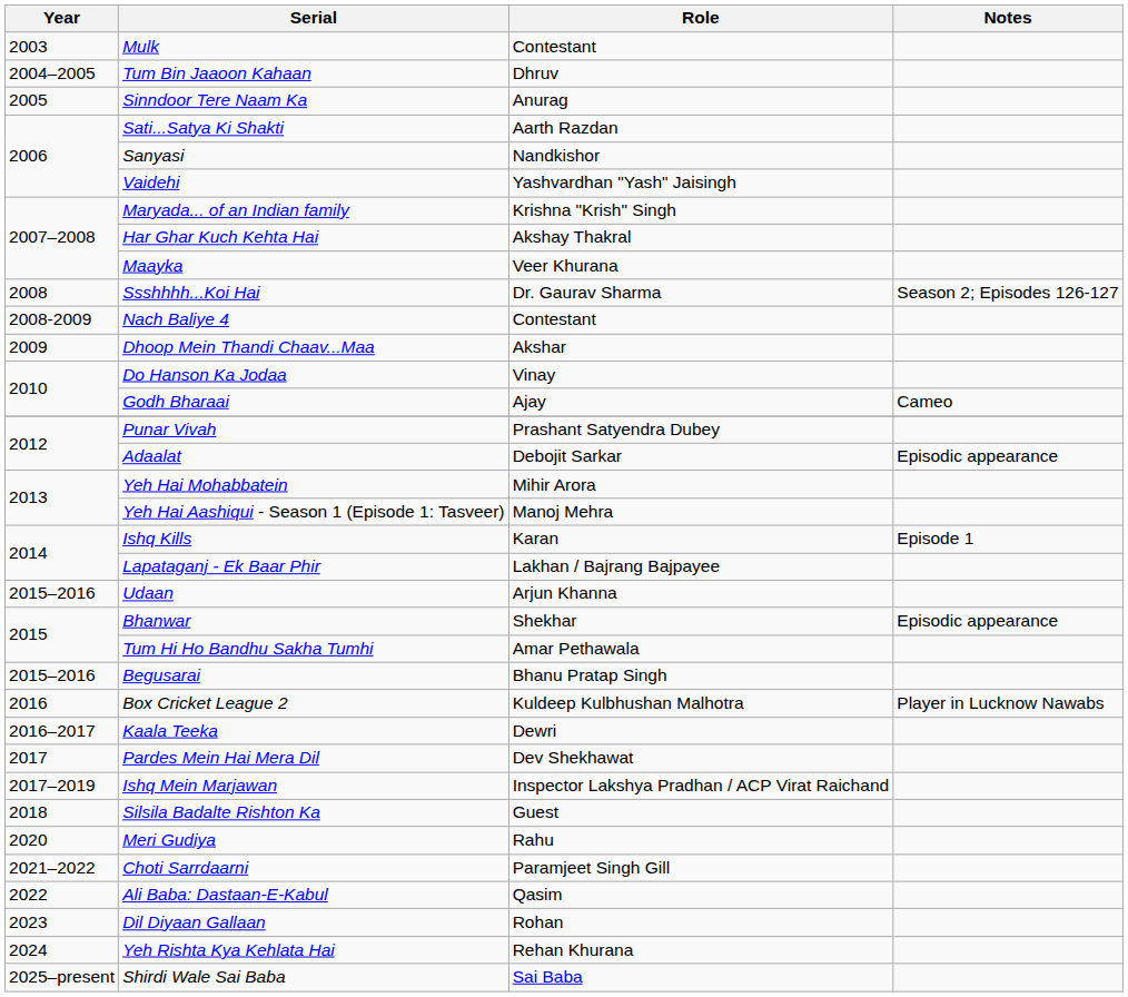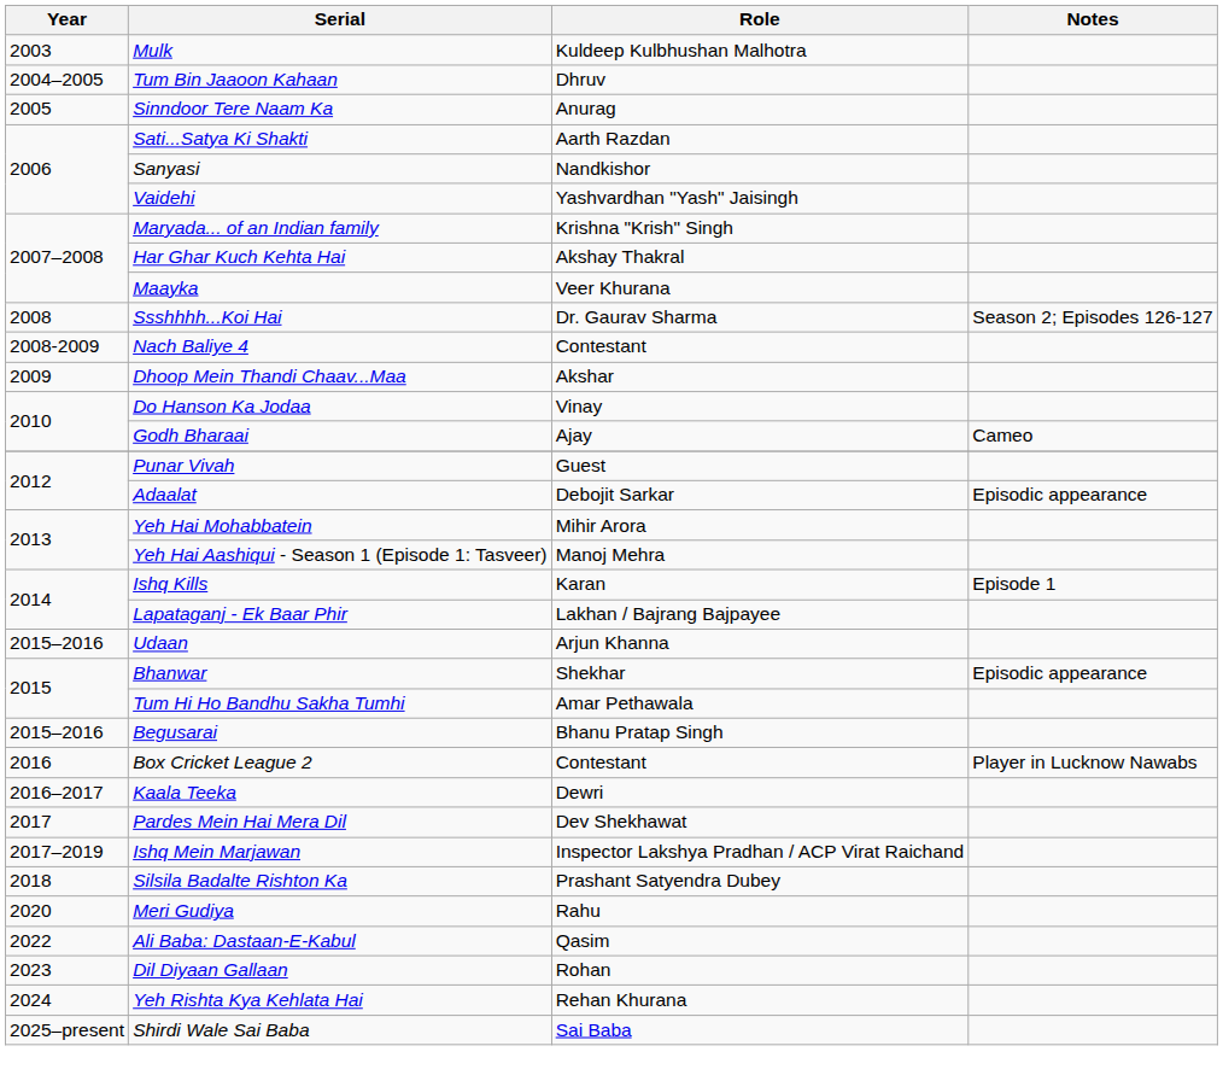 <table class="wikitable sortable">
 <tr>
 <th>Year</th>
 <th>Serial</th>
 <th>Role</th>
 <th class="unsortable">Notes</th>
 </tr>
 <tr>
 <td>2003</td>
 <td><em><a href='#'> Mulk</a></em></td>
-<td>Contestant</td>
+<td>Kuldeep Kulbhushan Malhotra</td>
 <td></td>
 </tr>
 <tr>
 <td>2004–2005</td>
 <td><em><a href='#'>Tum Bin Jaaoon Kahaan</a></em></td>
 <td>Dhruv</td>
 <td></td>
 </tr>
 <tr>
 <td>2005</td>
 <td><em><a href='#'>Sinndoor Tere Naam Ka</a></em></td>
 <td>Anurag</td>
 <td></td>
 </tr>
 <tr>
 <td rowspan = "3">2006</td>
 <td><em><a href='#'>Sati...Satya Ki Shakti</a></em></td>
 <td>Aarth Razdan</td>
 <td></td>
 </tr>
 <tr>
 <td><em>Sanyasi</em></td>
 <td>Nandkishor</td>
 <td></td>
 </tr>
 <tr>
 <td><em><a href='#'>Vaidehi</a></em></td>
 <td>Yashvardhan "Yash" Jaisingh</td>
 <td></td>
 </tr>
 <tr>
 <td rowspan="3">2007–2008</td>
 <td><em><a href='#'>Maryada... of an Indian family</a></em></td>
 <td>Krishna "Krish" Singh</td>
 <td></td>
 </tr>
 <tr>
 <td><em><a href='#'>Har Ghar Kuch Kehta Hai</a></em></td>
 <td>Akshay Thakral</td>
 <td></td>
 </tr>
 <tr>
 <td><em><a href='#'>Maayka</a></em></td>
 <td>Veer Khurana</td>
 <td></td>
 </tr>
 <tr>
 <td>2008</td>
 <td><em><a href='#'>Ssshhhh...Koi Hai</a></em></td>
 <td>Dr. Gaurav Sharma</td>
 <td>Season 2; Episodes 126-127</td>
 </tr>
 <tr>
 <td>2008-2009</td>
 <td><em><a href='#'>Nach Baliye 4</a></em></td>
 <td>Contestant</td>
 <td></td>
 </tr>
 <tr>
 <td>2009</td>
 <td><em><a href='#'>Dhoop Mein Thandi Chaav...Maa</a></em></td>
 <td>Akshar</td>
 <td></td>
 </tr>
 <tr>
 <td rowspan="2">2010</td>
 <td><em><a href='#'>Do Hanson Ka Jodaa</a></em></td>
 <td>Vinay</td>
 <td></td>
 </tr>
 <tr>
 <td><em><a href='#'>Godh Bharaai</a></em></td>
 <td>Ajay</td>
 <td>Cameo</td>
 </tr>
 <tr>
 </tr>
 <tr>
 <td rowspan="2">2012</td>
 <td><em><a href='#'>Punar Vivah</a></em></td>
-<td>Prashant Satyendra Dubey</td>
+<td>Guest</td>
 <td></td>
 </tr>
 <tr>
 <td><em><a href='#'>Adaalat</a></em></td>
 <td>Debojit Sarkar</td>
 <td>Episodic appearance</td>
 </tr>
 <tr>
 <td rowspan="2">2013</td>
 <td><em><a href='#'>Yeh Hai Mohabbatein</a></em></td>
 <td>Mihir Arora</td>
 </tr>
 <tr>
 <td><em><a href='#'>Yeh Hai Aashiqui</a></em> - Season 1 (Episode 1: Tasveer)</td>
 <td>Manoj Mehra</td>
 <td></td>
 </tr>
 <tr>
 <td rowspan="2">2014</td>
 <td><em><a href='#'>Ishq Kills</a></em></td>
 <td>Karan</td>
 <td>Episode 1</td>
 </tr>
 <tr>
 <td><em><a href='#'>Lapataganj - Ek Baar Phir</a></em></td>
 <td>Lakhan / Bajrang Bajpayee</td>
 <td></td>
 </tr>
 <tr>
 <td>2015–2016</td>
 <td><em><a href='#'>Udaan</a></em></td>
 <td>Arjun Khanna</td>
 <td></td>
 </tr>
 <tr>
 <td rowspan="2">2015</td>
 <td><em><a href='#'>Bhanwar</a></em></td>
 <td>Shekhar</td>
 <td>Episodic appearance</td>
 </tr>
 <tr>
 <td><em><a href='#'>Tum Hi Ho Bandhu Sakha Tumhi</a></em></td>
 <td>Amar Pethawala</td>
 <td></td>
 </tr>
 <tr>
 <td>2015–2016</td>
 <td><em><a href='#'>Begusarai</a></em></td>
 <td>Bhanu Pratap Singh</td>
 <td></td>
 </tr>
 <tr>
 <td>2016</td>
 <td><em>Box Cricket League 2</em></td>
-<td>Kuldeep Kulbhushan Malhotra</td>
+<td>Contestant</td>
 <td>Player in Lucknow Nawabs</td>
 </tr>
 <tr>
 <td>2016–2017</td>
 <td><em><a href='#'>Kaala Teeka</a></em></td>
 <td>Dewri</td>
 <td></td>
 </tr>
 <tr>
 <td>2017</td>
 <td><em><a href='#'>Pardes Mein Hai Mera Dil</a></em></td>
 <td>Dev Shekhawat</td>
 <td></td>
 </tr>
 <tr>
 <td>2017–2019</td>
 <td><em><a href='#'>Ishq Mein Marjawan</a></em></td>
 <td>Inspector Lakshya Pradhan / ACP Virat Raichand</td>
 <td></td>
 </tr>
 <tr>
 <td>2018</td>
 <td><em><a href='#'>Silsila Badalte Rishton Ka</a></em></td>
-<td>Guest</td>
+<td>Prashant Satyendra Dubey</td>
 <td></td>
 </tr>
 <tr>
 <td>2020</td>
 <td><em><a href='#'>Meri Gudiya</a></em></td>
 <td>Rahu</td>
-<td></td>
-</tr>
-<tr>
-<td>2021–2022</td>
-<td><em><a href='#'>Choti Sarrdaarni</a></em></td>
-<td>Paramjeet Singh Gill</td>
 <td></td>
 </tr>
 <tr>
 <td>2022</td>
 <td><em><a href='#'>Ali Baba: Dastaan-E-Kabul</a></em></td>
 <td>Qasim</td>
 <td></td>
 </tr>
 <tr>
 <td>2023</td>
 <td><em><a href='#'>Dil Diyaan Gallaan</a></em></td>
 <td>Rohan</td>
 <td></td>
 </tr>
 <tr>
 <td>2024</td>
 <td><em><a href='#'>Yeh Rishta Kya Kehlata Hai</a></em></td>
 <td>Rehan Khurana</td>
 <td></td>
 </tr>
 <tr>
 <td>2025–present</td>
 <td><em>Shirdi Wale Sai Baba</em></td>
 <td><a href='#'>Sai Baba</a></td>
 <td></td>
 </tr>
 </table>
